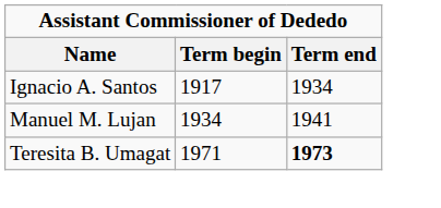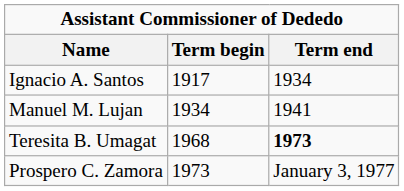 <table class="wikitable">
 <tr>
 <td colspan="3" align=center><strong>Assistant Commissioner of Dededo</strong></td>
 </tr>
 <tr>
 <th>Name</th>
 <th>Term begin</th>
 <th>Term end</th>
 </tr>
 <tr>
 <td>Ignacio A. Santos</td>
 <td>1917</td>
 <td>1934</td>
 </tr>
 <tr>
 <td>Manuel M. Lujan</td>
 <td>1934</td>
 <td>1941</td>
 </tr>
 <tr>
 <td>Teresita B. Umagat</td>
-<td>1971</td>
+<td>1968</td>
 <td><strong>1973</strong></td>
 </tr>
+<tr>
+<td>Prospero C. Zamora</td>
+<td>1973</td>
+<td>January 3, 1977</td>
+</tr>
 </table>
